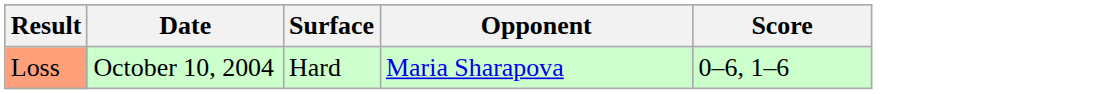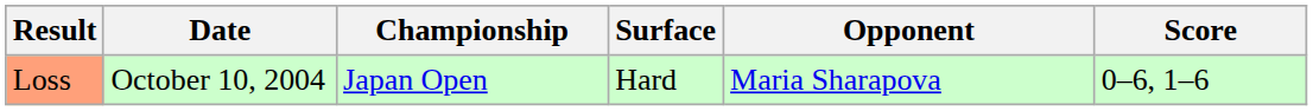 <table class="sortable wikitable" style=font-size:97%>
 <tr>
 <th>Result</th>
 <th width=110>Date</th>
+<th width=130>Championship</th>
 <th>Surface</th>
 <th width=180>Opponent</th>
 <th width=100>Score</th>
 </tr>
 <tr bgcolor="CCFFCC">
 <td bgcolor=FFA07A>Loss</td>
 <td>October 10, 2004</td>
+<td><a href='#'>Japan Open</a></td>
 <td>Hard</td>
 <td> <a href='#'>Maria Sharapova</a></td>
 <td>0–6, 1–6</td>
 </tr>
 </table>
